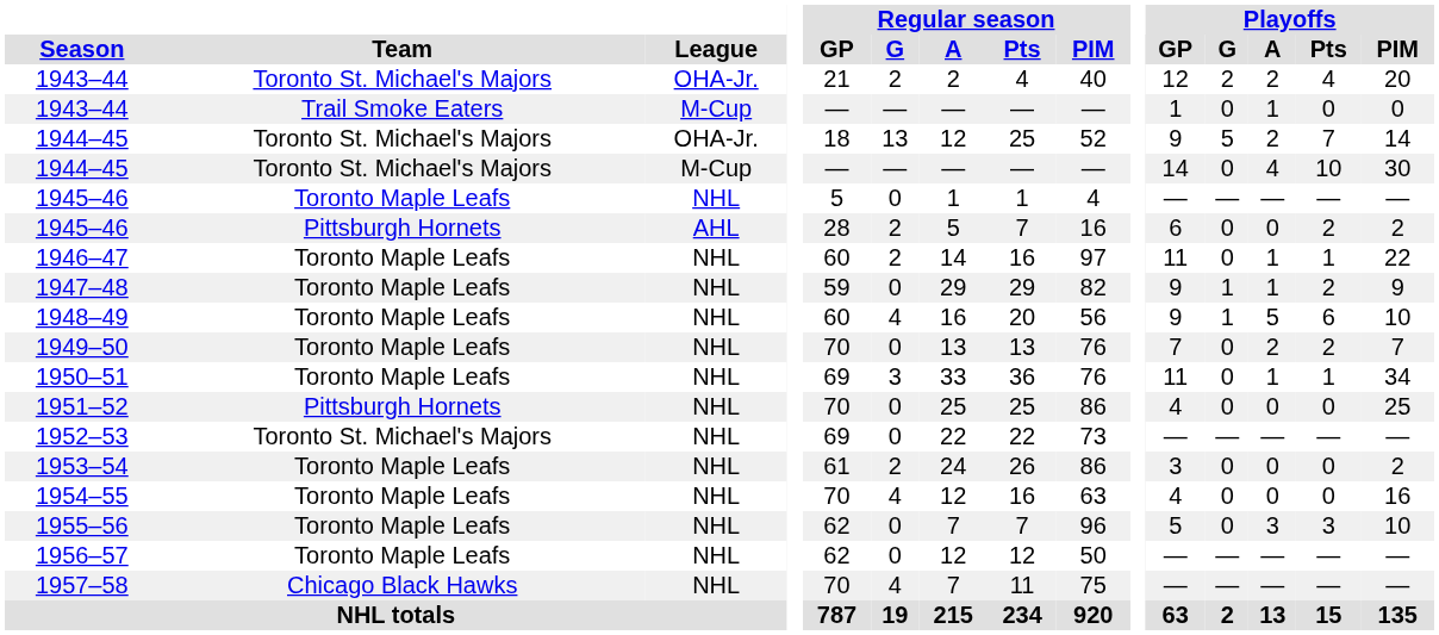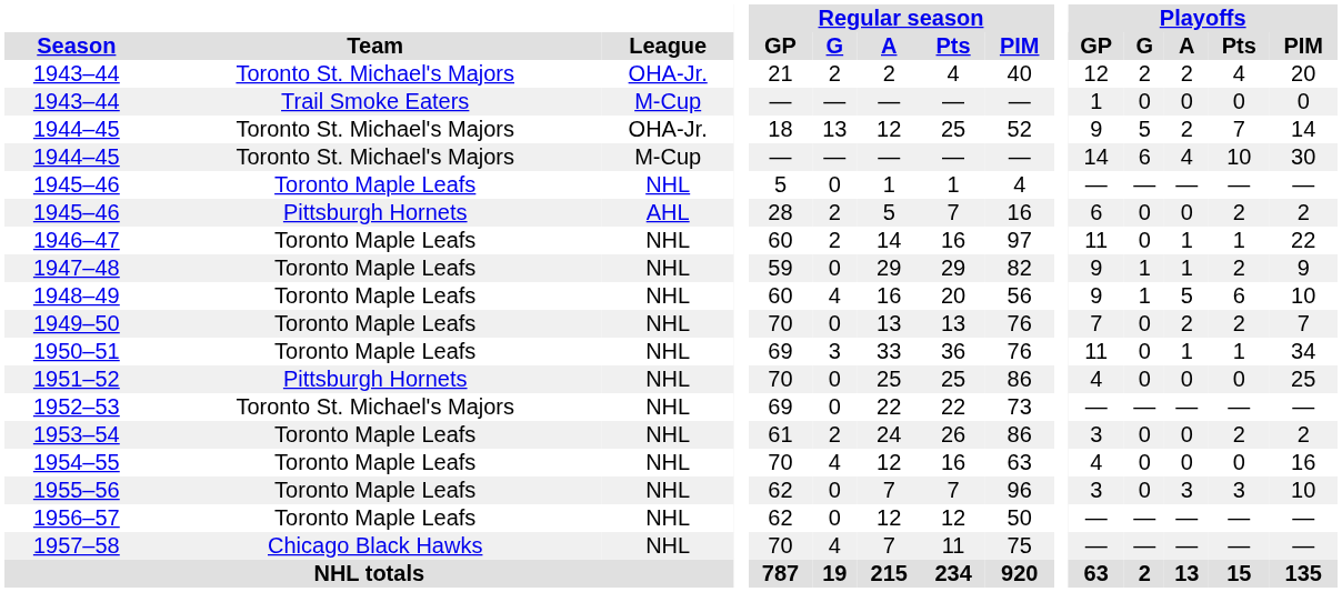 <table border="0" cellpadding="1" cellspacing="0" style="text-align:center; width:60em">
 <tr bgcolor="#e0e0e0">
 <th colspan="3" bgcolor="#ffffff"> </th>
 <th rowspan="99" bgcolor="#ffffff"> </th>
 <th colspan="5"><a href='#'>Regular season</a></th>
 <th rowspan="99" bgcolor="#ffffff"> </th>
 <th colspan="5"><a href='#'>Playoffs</a></th>
 </tr>
 <tr bgcolor="#e0e0e0">
 <th><a href='#'>Season</a></th>
 <th>Team</th>
 <th>League</th>
 <th>GP</th>
 <th><a href='#'>G</a></th>
 <th><a href='#'>A</a></th>
 <th><a href='#'>Pts</a></th>
 <th><a href='#'>PIM</a></th>
 <th>GP</th>
 <th>G</th>
 <th>A</th>
 <th>Pts</th>
 <th>PIM</th>
 </tr>
 <tr>
 <td><a href='#'>1943–44</a></td>
 <td><a href='#'>Toronto St. Michael's Majors</a></td>
 <td><a href='#'>OHA-Jr.</a></td>
 <td>21</td>
 <td>2</td>
 <td>2</td>
 <td>4</td>
 <td>40</td>
 <td>12</td>
 <td>2</td>
 <td>2</td>
 <td>4</td>
 <td>20</td>
 </tr>
 <tr bgcolor="#f0f0f0">
 <td><a href='#'>1943–44</a></td>
 <td><a href='#'>Trail Smoke Eaters</a></td>
 <td><a href='#'>M-Cup</a></td>
 <td>—</td>
 <td>—</td>
 <td>—</td>
 <td>—</td>
 <td>—</td>
 <td>1</td>
 <td>0</td>
-<td>1</td>
+<td>0</td>
 <td>0</td>
 <td>0</td>
 </tr>
 <tr>
 <td><a href='#'>1944–45</a></td>
 <td>Toronto St. Michael's Majors</td>
 <td>OHA-Jr.</td>
 <td>18</td>
 <td>13</td>
 <td>12</td>
 <td>25</td>
 <td>52</td>
 <td>9</td>
 <td>5</td>
 <td>2</td>
 <td>7</td>
 <td>14</td>
 </tr>
 <tr bgcolor="#f0f0f0">
 <td><a href='#'>1944–45</a></td>
 <td>Toronto St. Michael's Majors</td>
 <td>M-Cup</td>
 <td>—</td>
 <td>—</td>
 <td>—</td>
 <td>—</td>
 <td>—</td>
 <td>14</td>
-<td>0</td>
+<td>6</td>
 <td>4</td>
 <td>10</td>
 <td>30</td>
 </tr>
 <tr>
 <td><a href='#'>1945–46</a></td>
 <td><a href='#'>Toronto Maple Leafs</a></td>
 <td><a href='#'>NHL</a></td>
 <td>5</td>
 <td>0</td>
 <td>1</td>
 <td>1</td>
 <td>4</td>
 <td>—</td>
 <td>—</td>
 <td>—</td>
 <td>—</td>
 <td>—</td>
 </tr>
 <tr bgcolor="#f0f0f0">
 <td><a href='#'>1945–46</a></td>
 <td><a href='#'>Pittsburgh Hornets</a></td>
 <td><a href='#'>AHL</a></td>
 <td>28</td>
 <td>2</td>
 <td>5</td>
 <td>7</td>
 <td>16</td>
 <td>6</td>
 <td>0</td>
 <td>0</td>
 <td>2</td>
 <td>2</td>
 </tr>
 <tr>
 <td><a href='#'>1946–47</a></td>
 <td>Toronto Maple Leafs</td>
 <td>NHL</td>
 <td>60</td>
 <td>2</td>
 <td>14</td>
 <td>16</td>
 <td>97</td>
 <td>11</td>
 <td>0</td>
 <td>1</td>
 <td>1</td>
 <td>22</td>
 </tr>
 <tr bgcolor="#f0f0f0">
 <td><a href='#'>1947–48</a></td>
 <td>Toronto Maple Leafs</td>
 <td>NHL</td>
 <td>59</td>
 <td>0</td>
 <td>29</td>
 <td>29</td>
 <td>82</td>
 <td>9</td>
 <td>1</td>
 <td>1</td>
 <td>2</td>
 <td>9</td>
 </tr>
 <tr>
 <td><a href='#'>1948–49</a></td>
 <td>Toronto Maple Leafs</td>
 <td>NHL</td>
 <td>60</td>
 <td>4</td>
 <td>16</td>
 <td>20</td>
 <td>56</td>
 <td>9</td>
 <td>1</td>
 <td>5</td>
 <td>6</td>
 <td>10</td>
 </tr>
 <tr bgcolor="#f0f0f0">
 <td><a href='#'>1949–50</a></td>
 <td>Toronto Maple Leafs</td>
 <td>NHL</td>
 <td>70</td>
 <td>0</td>
 <td>13</td>
 <td>13</td>
 <td>76</td>
 <td>7</td>
 <td>0</td>
 <td>2</td>
 <td>2</td>
 <td>7</td>
 </tr>
 <tr>
 <td><a href='#'>1950–51</a></td>
 <td>Toronto Maple Leafs</td>
 <td>NHL</td>
 <td>69</td>
 <td>3</td>
 <td>33</td>
 <td>36</td>
 <td>76</td>
 <td>11</td>
 <td>0</td>
 <td>1</td>
 <td>1</td>
 <td>34</td>
 </tr>
 <tr bgcolor="#f0f0f0">
 <td><a href='#'>1951–52</a></td>
 <td><a href='#'>Pittsburgh Hornets</a></td>
 <td>NHL</td>
 <td>70</td>
 <td>0</td>
 <td>25</td>
 <td>25</td>
 <td>86</td>
 <td>4</td>
 <td>0</td>
 <td>0</td>
 <td>0</td>
 <td>25</td>
 </tr>
 <tr>
 <td><a href='#'>1952–53</a></td>
 <td>Toronto St. Michael's Majors</td>
 <td>NHL</td>
 <td>69</td>
 <td>0</td>
 <td>22</td>
 <td>22</td>
 <td>73</td>
 <td>—</td>
 <td>—</td>
 <td>—</td>
 <td>—</td>
 <td>—</td>
 </tr>
 <tr bgcolor="#f0f0f0">
 <td><a href='#'>1953–54</a></td>
 <td>Toronto Maple Leafs</td>
 <td>NHL</td>
 <td>61</td>
 <td>2</td>
 <td>24</td>
 <td>26</td>
 <td>86</td>
 <td>3</td>
 <td>0</td>
 <td>0</td>
-<td>0</td>
+<td>2</td>
 <td>2</td>
 </tr>
 <tr>
 <td><a href='#'>1954–55</a></td>
 <td>Toronto Maple Leafs</td>
 <td>NHL</td>
 <td>70</td>
 <td>4</td>
 <td>12</td>
 <td>16</td>
 <td>63</td>
 <td>4</td>
 <td>0</td>
 <td>0</td>
 <td>0</td>
 <td>16</td>
 </tr>
 <tr bgcolor="#f0f0f0">
 <td><a href='#'>1955–56</a></td>
 <td>Toronto Maple Leafs</td>
 <td>NHL</td>
 <td>62</td>
 <td>0</td>
 <td>7</td>
 <td>7</td>
 <td>96</td>
-<td>5</td>
+<td>3</td>
 <td>0</td>
 <td>3</td>
 <td>3</td>
 <td>10</td>
 </tr>
 <tr>
 <td><a href='#'>1956–57</a></td>
 <td>Toronto Maple Leafs</td>
 <td>NHL</td>
 <td>62</td>
 <td>0</td>
 <td>12</td>
 <td>12</td>
 <td>50</td>
 <td>—</td>
 <td>—</td>
 <td>—</td>
 <td>—</td>
 <td>—</td>
 </tr>
 <tr bgcolor="#f0f0f0">
 <td><a href='#'>1957–58</a></td>
 <td><a href='#'>Chicago Black Hawks</a></td>
 <td>NHL</td>
 <td>70</td>
 <td>4</td>
 <td>7</td>
 <td>11</td>
 <td>75</td>
 <td>—</td>
 <td>—</td>
 <td>—</td>
 <td>—</td>
 <td>—</td>
 </tr>
 <tr bgcolor="#e0e0e0">
 <th colspan="3">NHL totals</th>
 <th>787</th>
 <th>19</th>
 <th>215</th>
 <th>234</th>
 <th>920</th>
 <th>63</th>
 <th>2</th>
 <th>13</th>
 <th>15</th>
 <th>135</th>
 </tr>
 </table>
